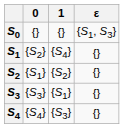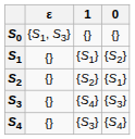 <table class="wikitable" style="margin-left:auto;margin-right:auto; text-align:center;">
 <tr>
 <th></th>
+<th>ε</th>
+<th>1</th>
 <th>0</th>
-<th>1</th>
-<th>ε</th>
 </tr>
 <tr>
 <th><em>S</em><sub>0</sub></th>
+<td>{<em>S</em><sub>1</sub>, <em>S</em><sub>3</sub>}</td>
 <td>{}</td>
 <td>{}</td>
-<td>{<em>S</em><sub>1</sub>, <em>S</em><sub>3</sub>}</td>
 </tr>
 <tr>
 <th><em>S</em><sub>1</sub></th>
+<td>{}</td>
+<td>{<em>S</em><sub>1</sub>}</td>
 <td>{<em>S</em><sub>2</sub>}</td>
-<td>{<em>S</em><sub>4</sub>}</td>
-<td>{}</td>
 </tr>
 <tr>
 <th><em>S</em><sub>2</sub></th>
+<td>{}</td>
+<td>{<em>S</em><sub>2</sub>}</td>
 <td>{<em>S</em><sub>1</sub>}</td>
-<td>{<em>S</em><sub>2</sub>}</td>
-<td>{}</td>
 </tr>
 <tr>
 <th><em>S</em><sub>3</sub></th>
+<td>{}</td>
+<td>{<em>S</em><sub>4</sub>}</td>
 <td>{<em>S</em><sub>3</sub>}</td>
-<td>{<em>S</em><sub>1</sub>}</td>
-<td>{}</td>
 </tr>
 <tr>
 <th><em>S</em><sub>4</sub></th>
+<td>{}</td>
+<td>{<em>S</em><sub>3</sub>}</td>
 <td>{<em>S</em><sub>4</sub>}</td>
-<td>{<em>S</em><sub>3</sub>}</td>
-<td>{}</td>
 </tr>
 </table>
